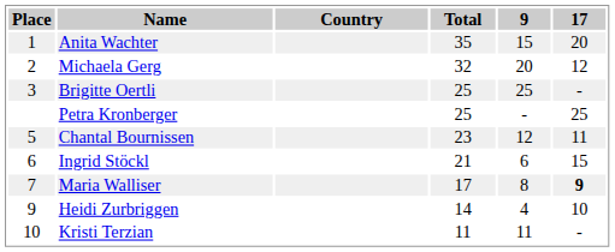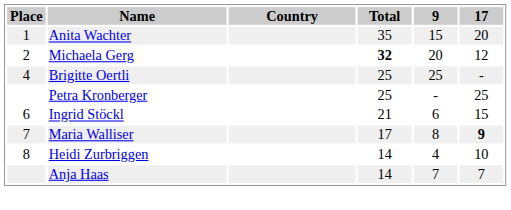 <table border="0" style="border: 1px solid #999; background-color:#FFFFFF; text-align:center; font-size:86%; line-height:15px;">
 <tr align="center" bgcolor="#CCCCCC">
 <th width=35>Place</th>
 <th width=170>Name</th>
 <th width=120>Country</th>
 <th width=50>Total</th>
 <th width=40>9</th>
 <th width=40>17</th>
 </tr>
 <tr bgcolor="#EFEFEF">
 <td>1</td>
 <td align="left"><a href='#'>Anita Wachter</a></td>
 <td align="left"></td>
 <td>35</td>
 <td>15</td>
 <td>20</td>
 </tr>
 <tr>
 <td>2</td>
 <td align="left"><a href='#'>Michaela Gerg</a></td>
 <td align="left"></td>
-<td>32</td>
+<td><strong>32</strong></td>
 <td>20</td>
 <td>12</td>
 </tr>
 <tr bgcolor="#EFEFEF">
-<td>3</td>
+<td>4</td>
 <td align="left"><a href='#'>Brigitte Oertli</a></td>
 <td align="left"></td>
 <td>25</td>
 <td>25</td>
 <td>-</td>
 </tr>
 <tr>
 <td></td>
 <td align="left"><a href='#'>Petra Kronberger</a></td>
 <td align="left"></td>
 <td>25</td>
 <td>-</td>
 <td>25</td>
-</tr>
-<tr bgcolor="#EFEFEF">
-<td>5</td>
-<td align="left"><a href='#'>Chantal Bournissen</a></td>
-<td align="left"></td>
-<td>23</td>
-<td>12</td>
-<td>11</td>
 </tr>
 <tr>
 <td>6</td>
 <td align="left"><a href='#'>Ingrid Stöckl</a></td>
 <td align="left"></td>
 <td>21</td>
 <td>6</td>
 <td>15</td>
 </tr>
 <tr bgcolor="#EFEFEF">
 <td>7</td>
 <td align="left"><a href='#'>Maria Walliser</a></td>
 <td align="left"></td>
 <td>17</td>
 <td>8</td>
 <td><strong>9</strong></td>
 </tr>
 <tr>
-<td>9</td>
+<td>8</td>
 <td align="left"><a href='#'>Heidi Zurbriggen</a></td>
 <td align="left"></td>
 <td>14</td>
 <td>4</td>
 <td>10</td>
 </tr>
-<tr>
-<td>10</td>
-<td align="left"><a href='#'>Kristi Terzian</a></td>
+<tr bgcolor="#EFEFEF">
+<td></td>
+<td align="left"><a href='#'>Anja Haas</a></td>
 <td align="left"></td>
-<td>11</td>
-<td>11</td>
-<td>-</td>
+<td>14</td>
+<td>7</td>
+<td>7</td>
 </tr>
 </table>
